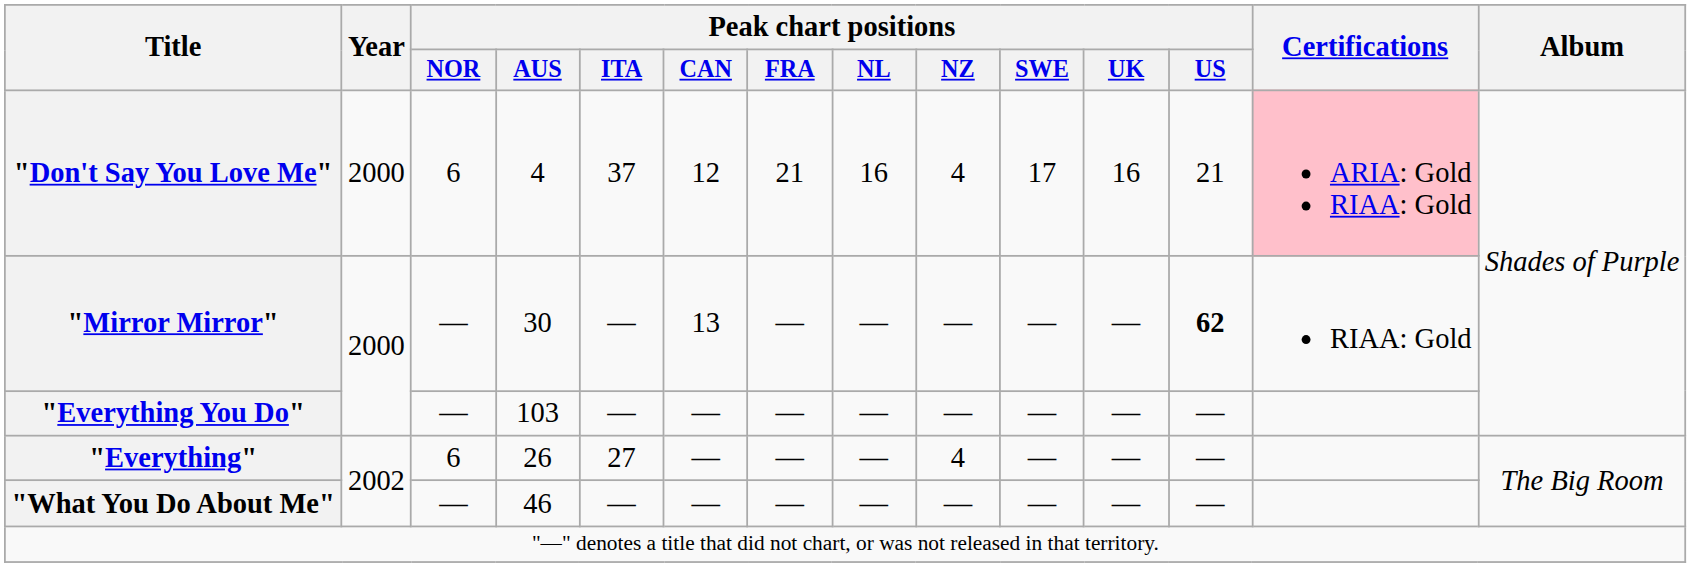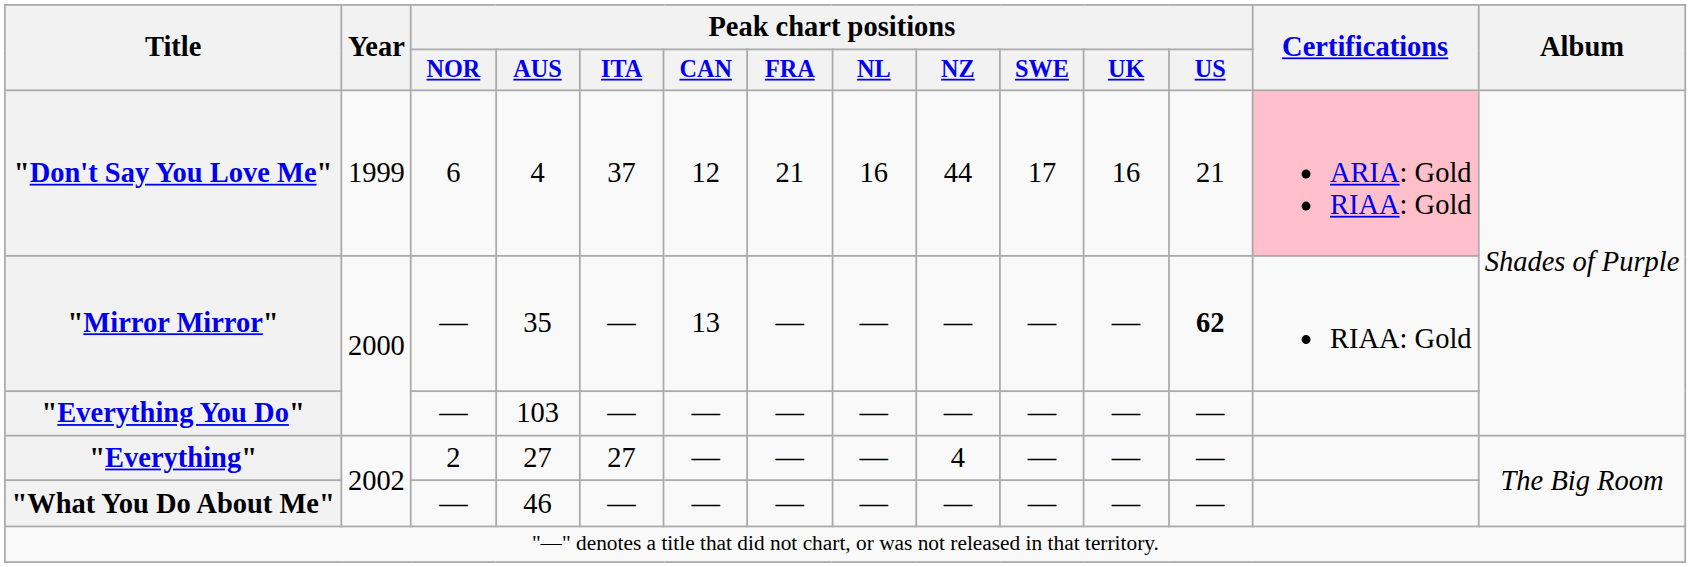 <table class="wikitable plainrowheaders" style="text-align:center;">
 <tr>
 <th scope="col" rowspan="2">Title</th>
 <th scope="col" rowspan="2">Year</th>
 <th scope="col" colspan="10">Peak chart positions</th>
 <th scope="col" rowspan="2"><a href='#'>Certifications</a></th>
 <th scope="col" rowspan="2">Album</th>
 </tr>
 <tr>
 <th style="width:3em;font-size:85%;"><a href='#'>NOR</a><br></th>
 <th style="width:3em;font-size:85%;"><a href='#'>AUS</a><br></th>
 <th style="width:3em;font-size:85%;"><a href='#'>ITA</a><br></th>
 <th style="width:3em;font-size:85%;"><a href='#'>CAN</a><br></th>
 <th style="width:3em;font-size:85%;"><a href='#'>FRA</a><br></th>
 <th style="width:3em;font-size:85%;"><a href='#'>NL</a><br></th>
 <th style="width:3em;font-size:85%;"><a href='#'>NZ</a><br></th>
 <th style="width:3em;font-size:85%;"><a href='#'>SWE</a><br></th>
 <th style="width:3em;font-size:85%;"><a href='#'>UK</a><br></th>
 <th style="width:3em;font-size:85%;"><a href='#'>US</a><br></th>
 </tr>
 <tr>
 <th scope="row">"<a href='#'>Don't Say You Love Me</a>"</th>
-<td>2000</td>
+<td>1999</td>
 <td>6</td>
 <td>4</td>
 <td>37</td>
 <td>12</td>
 <td>21</td>
 <td>16</td>
-<td>4</td>
+<td>44</td>
 <td>17</td>
 <td>16</td>
 <td>21</td>
 <td style="background: pink;"><br><ul><li><a href='#'>ARIA</a>: Gold</li><li><a href='#'>RIAA</a>: Gold</li></ul></td>
 <td rowspan="3"><em>Shades of Purple</em></td>
 </tr>
 <tr>
 <th scope="row">"<a href='#'>Mirror Mirror</a>"</th>
 <td rowspan="2">2000</td>
 <td>—</td>
-<td>30</td>
+<td>35</td>
 <td>—</td>
 <td>13</td>
 <td>—</td>
 <td>—</td>
 <td>—</td>
 <td>—</td>
 <td>—</td>
 <td><strong>62</strong></td>
 <td><br><ul><li>RIAA: Gold</li></ul></td>
 </tr>
 <tr>
 <th scope="row">"<a href='#'>Everything You Do</a>"</th>
 <td>—</td>
 <td>103</td>
 <td>—</td>
 <td>—</td>
 <td>—</td>
 <td>—</td>
 <td>—</td>
 <td>—</td>
 <td>—</td>
 <td>—</td>
 <td></td>
 </tr>
 <tr>
 <th scope="row">"<a href='#'>Everything</a>"</th>
 <td rowspan="2">2002</td>
-<td>6</td>
-<td>26</td>
+<td>2</td>
+<td>27</td>
 <td>27</td>
 <td>—</td>
 <td>—</td>
 <td>—</td>
 <td>4</td>
 <td>—</td>
 <td>—</td>
 <td>—</td>
 <td></td>
 <td rowspan="2"><em>The Big Room</em></td>
 </tr>
 <tr>
 <th scope="row">"What You Do About Me"</th>
 <td>—</td>
 <td>46</td>
 <td>—</td>
 <td>—</td>
 <td>—</td>
 <td>—</td>
 <td>—</td>
 <td>—</td>
 <td>—</td>
 <td>—</td>
 <td></td>
 </tr>
 <tr>
 <td colspan="14" style="font-size:9pt">"—" denotes a title that did not chart, or was not released in that territory.</td>
 </tr>
 </table>
